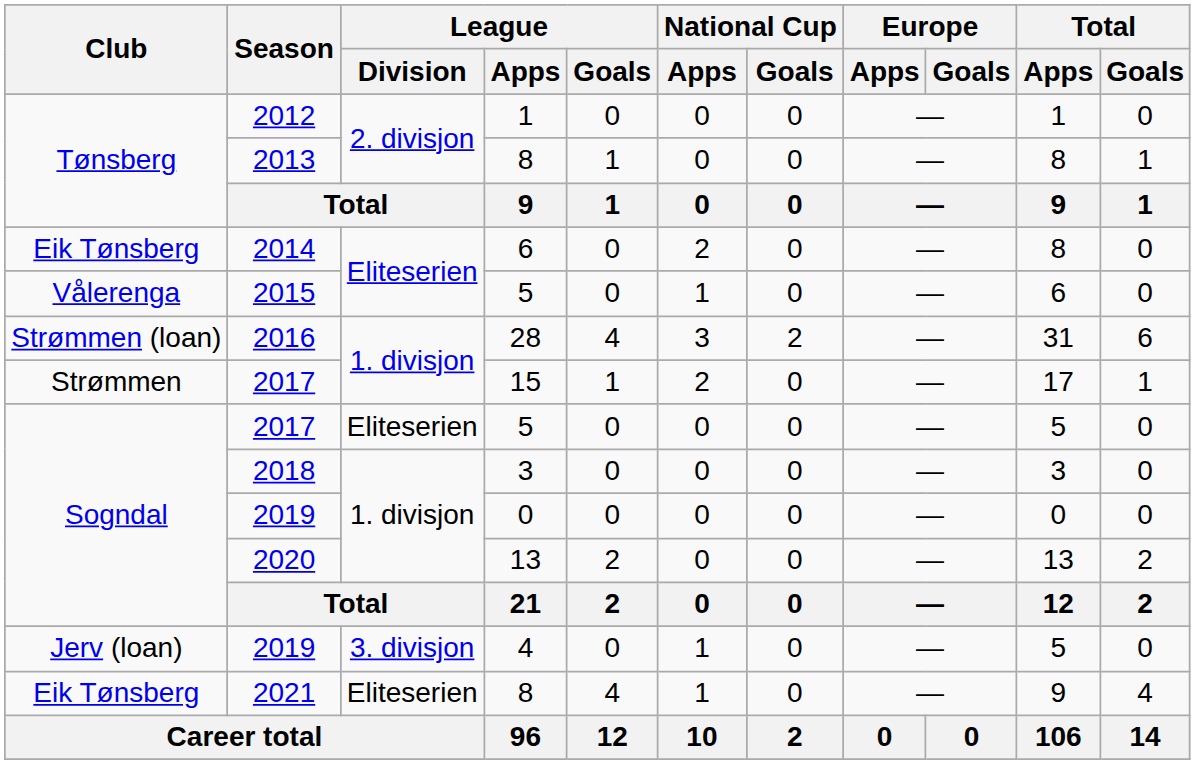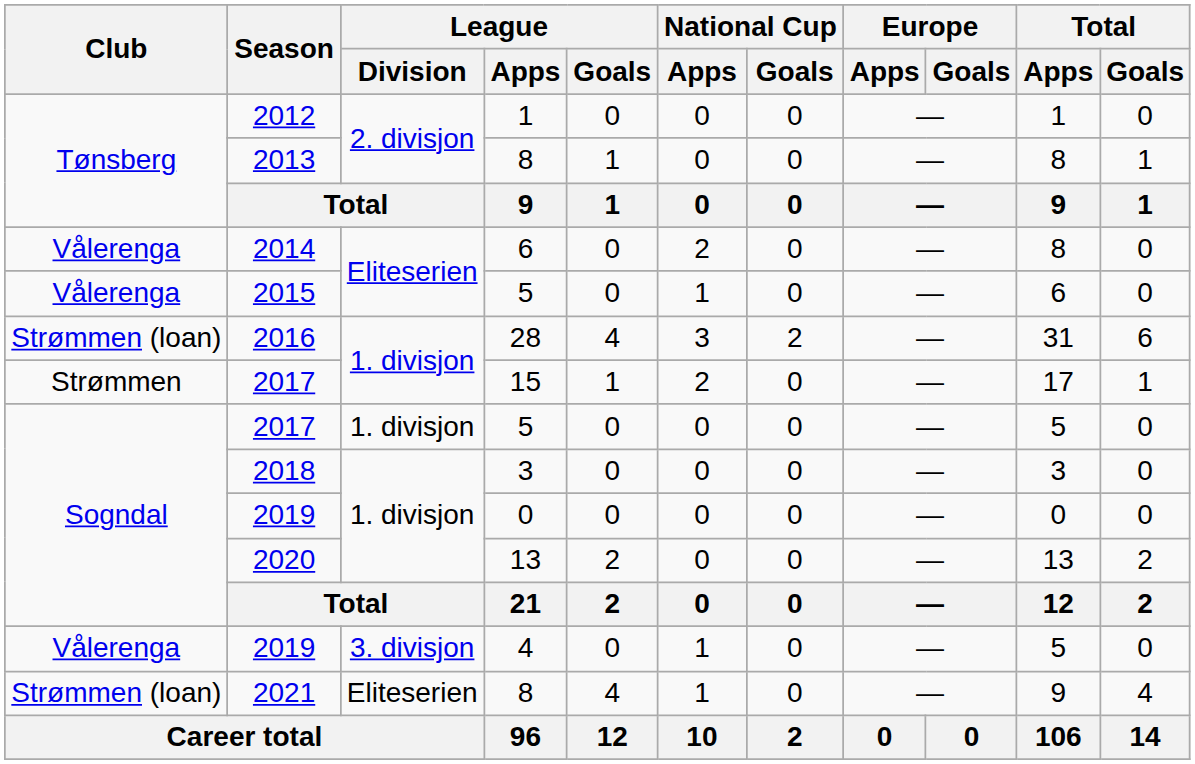 <table class="wikitable" style="text-align: center;">
 <tr>
 <th rowspan="2">Club</th>
 <th rowspan="2">Season</th>
 <th colspan="3">League</th>
 <th colspan="2">National Cup</th>
 <th colspan="2">Europe</th>
 <th colspan="2">Total</th>
 </tr>
 <tr>
 <th>Division</th>
 <th>Apps</th>
 <th>Goals</th>
 <th>Apps</th>
 <th>Goals</th>
 <th>Apps</th>
 <th>Goals</th>
 <th>Apps</th>
 <th>Goals</th>
 </tr>
 <tr>
 <td rowspan="3"><a href='#'>Tønsberg</a></td>
 <td><a href='#'>2012</a></td>
 <td rowspan="2"><a href='#'>2. divisjon</a></td>
 <td>1</td>
 <td>0</td>
 <td>0</td>
 <td>0</td>
 <td colspan="2">—</td>
 <td>1</td>
 <td>0</td>
 </tr>
 <tr>
 <td><a href='#'>2013</a></td>
 <td>8</td>
 <td>1</td>
 <td>0</td>
 <td>0</td>
 <td colspan="2">—</td>
 <td>8</td>
 <td>1</td>
 </tr>
 <tr>
 <th colspan="2">Total</th>
 <th>9</th>
 <th>1</th>
 <th>0</th>
 <th>0</th>
 <th colspan="2">—</th>
 <th>9</th>
 <th>1</th>
 </tr>
 <tr>
-<td><a href='#'>Eik Tønsberg</a></td>
+<td><a href='#'>Vålerenga</a></td>
 <td><a href='#'>2014</a></td>
 <td rowspan="2"><a href='#'>Eliteserien</a></td>
 <td>6</td>
 <td>0</td>
 <td>2</td>
 <td>0</td>
 <td colspan="2">—</td>
 <td>8</td>
 <td>0</td>
 </tr>
 <tr>
 <td><a href='#'>Vålerenga</a></td>
 <td><a href='#'>2015</a></td>
 <td>5</td>
 <td>0</td>
 <td>1</td>
 <td>0</td>
 <td colspan="2">—</td>
 <td>6</td>
 <td>0</td>
 </tr>
 <tr>
 <td><a href='#'>Strømmen</a> (loan)</td>
 <td><a href='#'>2016</a></td>
 <td rowspan="2"><a href='#'>1. divisjon</a></td>
 <td>28</td>
 <td>4</td>
 <td>3</td>
 <td>2</td>
 <td colspan="2">—</td>
 <td>31</td>
 <td>6</td>
 </tr>
 <tr>
 <td>Strømmen</td>
 <td><a href='#'>2017</a></td>
 <td>15</td>
 <td>1</td>
 <td>2</td>
 <td>0</td>
 <td colspan="2">—</td>
 <td>17</td>
 <td>1</td>
 </tr>
 <tr>
 <td rowspan="5"><a href='#'>Sogndal</a></td>
 <td><a href='#'>2017</a></td>
-<td>Eliteserien</td>
+<td>1. divisjon</td>
 <td>5</td>
 <td>0</td>
 <td>0</td>
 <td>0</td>
 <td colspan="2">—</td>
 <td>5</td>
 <td>0</td>
 </tr>
 <tr>
 <td><a href='#'>2018</a></td>
 <td rowspan="3">1. divisjon</td>
 <td>3</td>
 <td>0</td>
 <td>0</td>
 <td>0</td>
 <td colspan="2">—</td>
 <td>3</td>
 <td>0</td>
 </tr>
 <tr>
 <td><a href='#'>2019</a></td>
 <td>0</td>
 <td>0</td>
 <td>0</td>
 <td>0</td>
 <td colspan="2">—</td>
 <td>0</td>
 <td>0</td>
 </tr>
 <tr>
 <td><a href='#'>2020</a></td>
 <td>13</td>
 <td>2</td>
 <td>0</td>
 <td>0</td>
 <td colspan="2">—</td>
 <td>13</td>
 <td>2</td>
 </tr>
 <tr>
 <th colspan="2">Total</th>
 <th>21</th>
 <th>2</th>
 <th>0</th>
 <th>0</th>
 <th colspan="2">—</th>
 <th>12</th>
 <th>2</th>
 </tr>
 <tr>
-<td><a href='#'>Jerv</a> (loan)</td>
+<td><a href='#'>Vålerenga</a></td>
 <td><a href='#'>2019</a></td>
 <td><a href='#'>3. divisjon</a></td>
 <td>4</td>
 <td>0</td>
 <td>1</td>
 <td>0</td>
 <td colspan="2">—</td>
 <td>5</td>
 <td>0</td>
 </tr>
 <tr>
-<td><a href='#'>Eik Tønsberg</a></td>
+<td><a href='#'>Strømmen</a> (loan)</td>
 <td><a href='#'>2021</a></td>
 <td>Eliteserien</td>
 <td>8</td>
 <td>4</td>
 <td>1</td>
 <td>0</td>
 <td colspan="2">—</td>
 <td>9</td>
 <td>4</td>
 </tr>
 <tr>
 <th colspan="3">Career total</th>
 <th>96</th>
 <th>12</th>
 <th>10</th>
 <th>2</th>
 <th>0</th>
 <th>0</th>
 <th>106</th>
 <th>14</th>
 </tr>
 </table>
